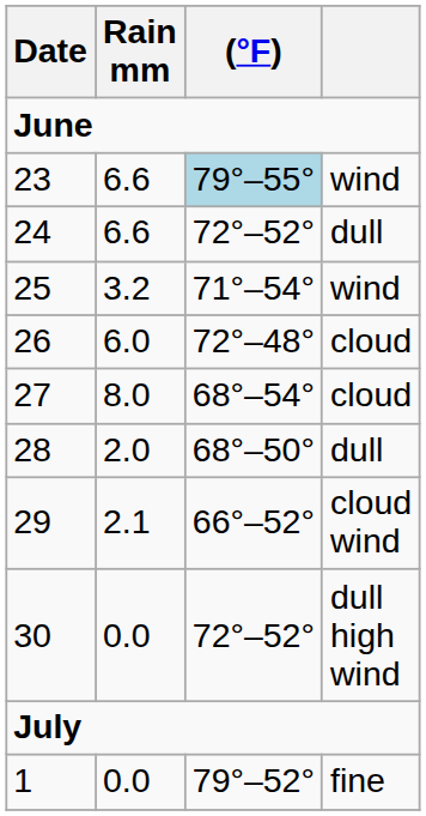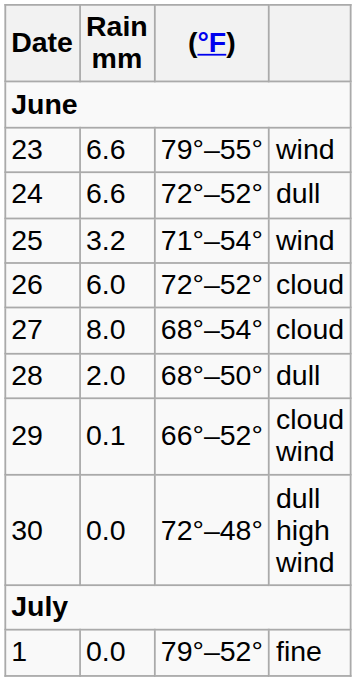 <table class="wikitable" align=right style="margin:0 0 1em 1em">
 <tr>
 <th>Date</th>
 <th>Rain<br>mm</th>
 <th>(<a href='#'>°F</a>)</th>
 <th></th>
 </tr>
 <tr>
 <td colspan=4><strong>June</strong></td>
 </tr>
 <tr>
 <td>23</td>
 <td>6.6</td>
-<td style="background: lightblue;">79°–55°</td>
+<td>79°–55°</td>
 <td>wind</td>
 </tr>
 <tr>
 <td>24</td>
 <td>6.6</td>
 <td>72°–52°</td>
 <td>dull</td>
 </tr>
 <tr>
 <td>25</td>
 <td>3.2</td>
 <td>71°–54°</td>
 <td>wind</td>
 </tr>
 <tr>
 <td>26</td>
 <td>6.0</td>
-<td>72°–48°</td>
+<td>72°–52°</td>
 <td>cloud</td>
 </tr>
 <tr>
 <td>27</td>
 <td>8.0</td>
 <td>68°–54°</td>
 <td>cloud</td>
 </tr>
 <tr>
 <td>28</td>
 <td>2.0</td>
 <td>68°–50°</td>
 <td>dull</td>
 </tr>
 <tr>
 <td>29</td>
-<td>2.1</td>
+<td>0.1</td>
 <td>66°–52°</td>
 <td>cloud<br>wind</td>
 </tr>
 <tr>
 <td>30</td>
 <td>0.0</td>
-<td>72°–52°</td>
+<td>72°–48°</td>
 <td>dull<br>high<br>wind</td>
 </tr>
 <tr>
 <td colspan=4><strong>July</strong></td>
 </tr>
 <tr>
 <td>1</td>
 <td>0.0</td>
 <td>79°–52°</td>
 <td>fine</td>
 </tr>
 </table>
